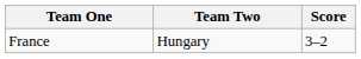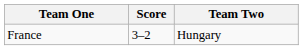 <table class="wikitable">
 <tr>
 <th width=150>Team One</th>
+<th width=50>Score</th>
 <th width=150>Team Two</th>
-<th width=50>Score</th>
 </tr>
 <tr>
 <td>France</td>
+<td>3–2</td>
 <td>Hungary</td>
-<td>3–2</td>
 </tr>
 </table>
